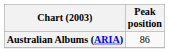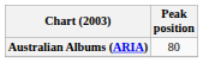 <table class="wikitable sortable plainrowheaders" style="text-align:center">
 <tr>
 <th scope="col">Chart (2003)</th>
 <th scope="col">Peak<br>position</th>
 </tr>
 <tr>
 <th scope="row">Australian Albums (<a href='#'>ARIA</a>)</th>
-<td>86</td>
+<td>80</td>
 </tr>
 <tr>
 </tr>
 <tr>
 </tr>
 <tr>
 </tr>
 <tr>
 </tr>
 <tr>
 </tr>
 <tr>
 </tr>
 <tr>
 </tr>
 <tr>
 </tr>
 </table>
